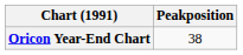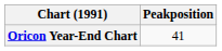 <table class="wikitable plainrowheaders" style="text-align:center;">
 <tr>
 <th>Chart (1991)</th>
 <th>Peakposition</th>
 </tr>
 <tr>
 <th scope="row"><a href='#'>Oricon</a> Year-End Chart</th>
-<td>38</td>
+<td>41</td>
 </tr>
 </table>
